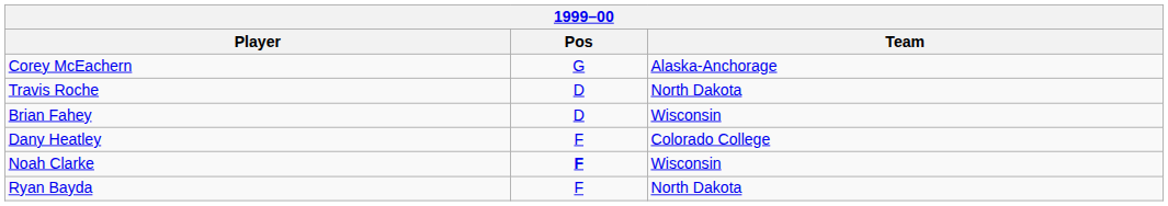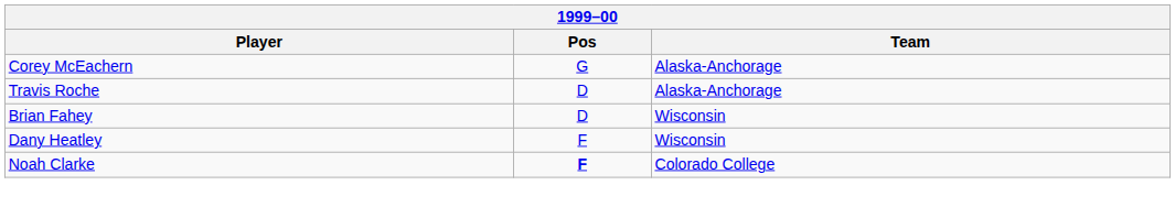 <table class="wikitable" width=95%>
 <tr>
 <th colspan=3><a href='#'>1999–00</a></th>
 </tr>
 <tr>
 <th>Player</th>
 <th>Pos</th>
 <th>Team</th>
 </tr>
 <tr>
 <td><a href='#'>Corey McEachern</a></td>
 <td align=center><a href='#'>G</a></td>
 <td><a href='#'>Alaska-Anchorage</a></td>
 </tr>
 <tr>
 <td><a href='#'>Travis Roche</a></td>
 <td align=center><a href='#'>D</a></td>
-<td><a href='#'>North Dakota</a></td>
+<td><a href='#'>Alaska-Anchorage</a></td>
 </tr>
 <tr>
 <td><a href='#'>Brian Fahey</a></td>
 <td align=center><a href='#'>D</a></td>
 <td><a href='#'>Wisconsin</a></td>
 </tr>
 <tr>
 <td><a href='#'>Dany Heatley</a></td>
 <td align=center><a href='#'>F</a></td>
-<td><a href='#'>Colorado College</a></td>
+<td><a href='#'>Wisconsin</a></td>
 </tr>
 <tr>
 <td><a href='#'>Noah Clarke</a></td>
 <td align=center><strong><a href='#'>F</a></strong></td>
-<td><a href='#'>Wisconsin</a></td>
-</tr>
-<tr>
-<td><a href='#'>Ryan Bayda</a></td>
-<td align=center><a href='#'>F</a></td>
-<td><a href='#'>North Dakota</a></td>
+<td><a href='#'>Colorado College</a></td>
 </tr>
 </table>
